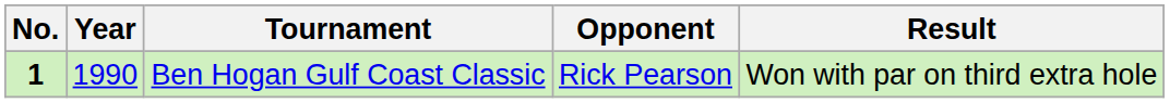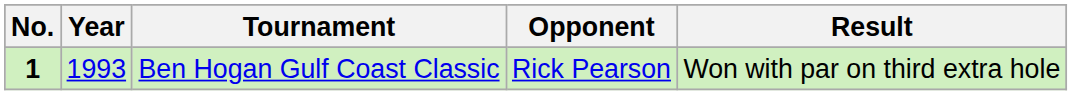 <table class="wikitable" style="font-size:95%;">
 <tr>
 <th>No.</th>
 <th>Year</th>
 <th>Tournament</th>
 <th>Opponent</th>
 <th>Result</th>
 </tr>
 <tr style="background:#D0F0C0;">
 <td align=center><strong>1</strong></td>
-<td><a href='#'>1990</a></td>
+<td><a href='#'>1993</a></td>
 <td><a href='#'>Ben Hogan Gulf Coast Classic</a></td>
 <td> <a href='#'>Rick Pearson</a></td>
 <td>Won with par on third extra hole</td>
 </tr>
 </table>
